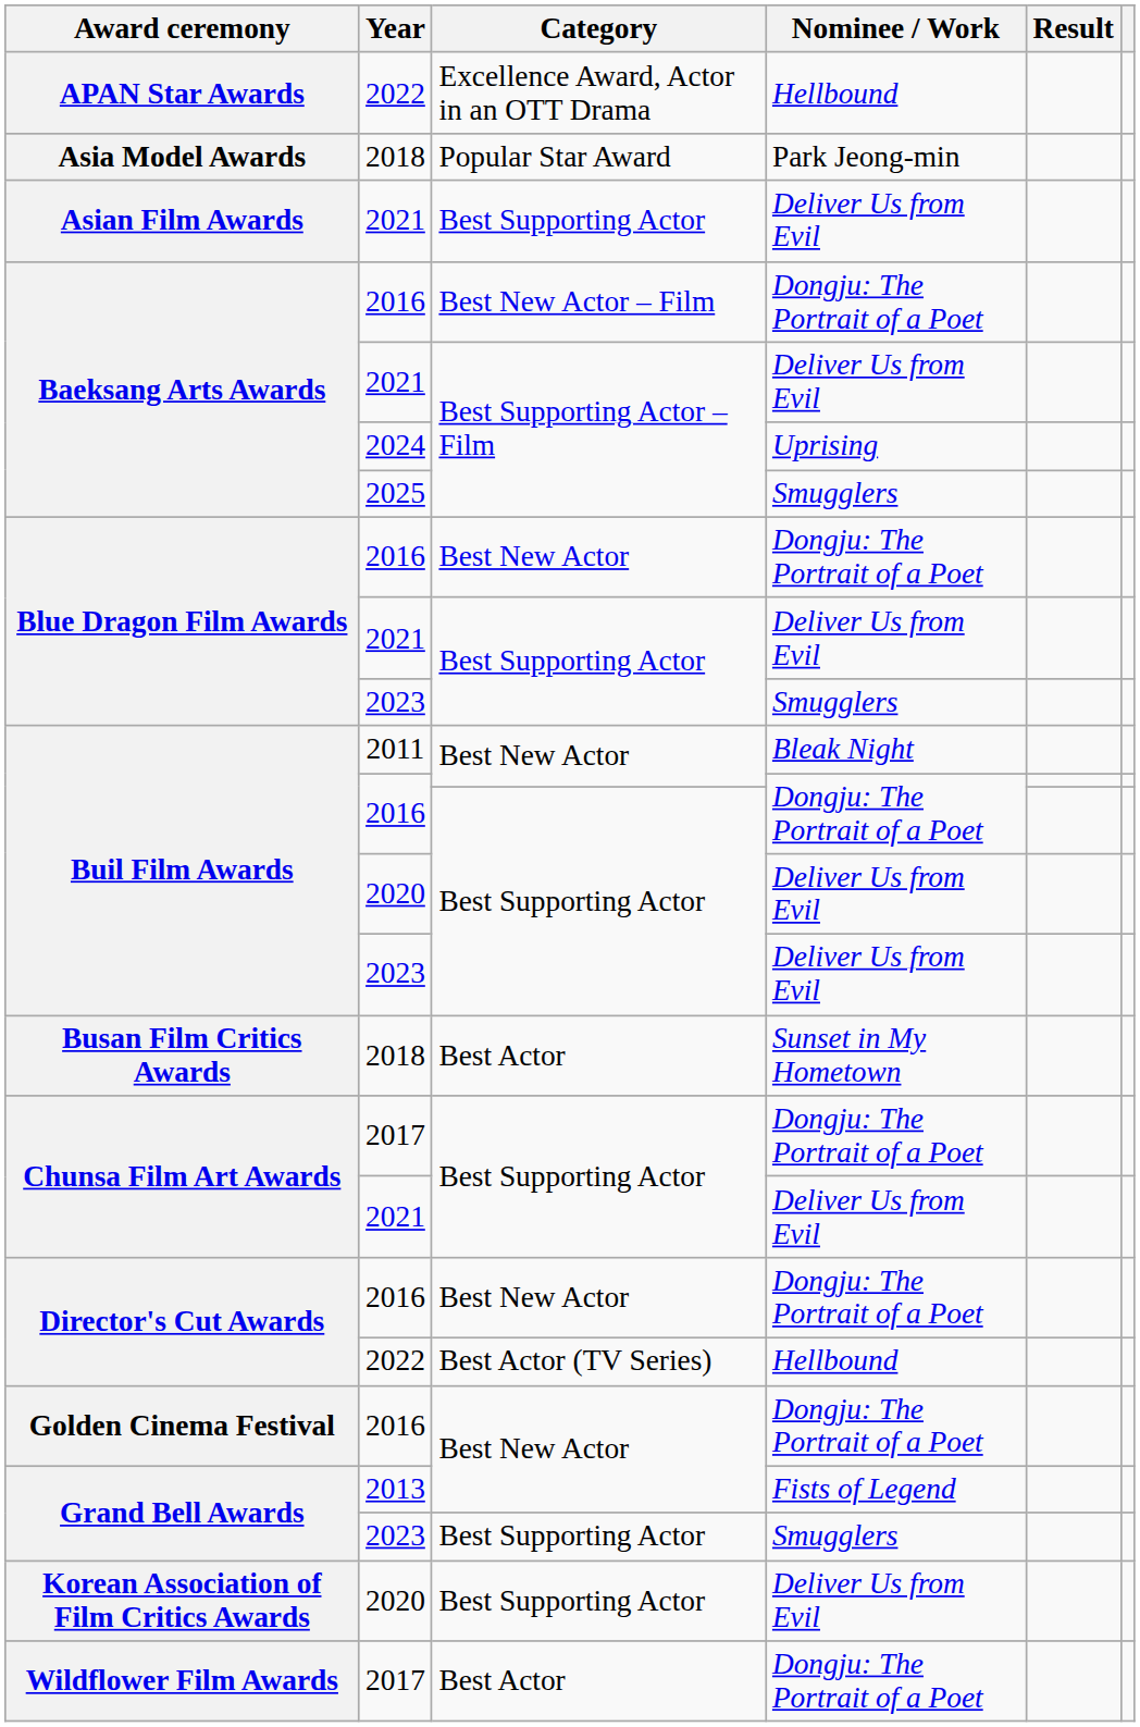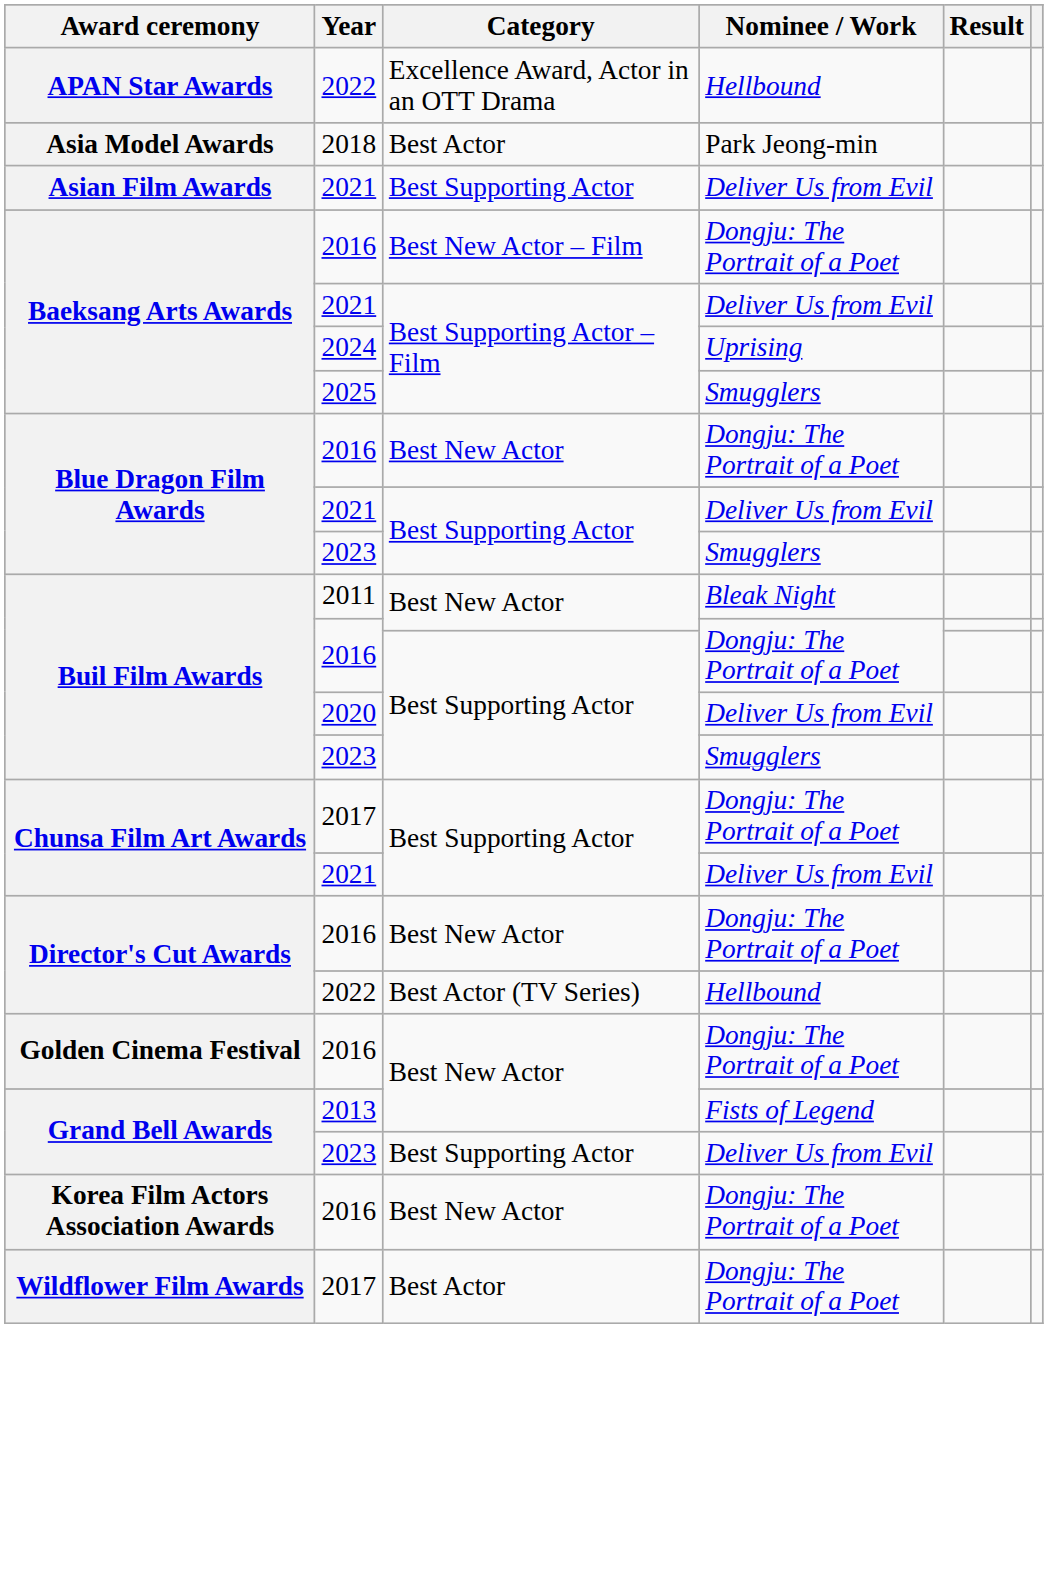 <table class="wikitable plainrowheaders sortable">
 <tr>
 <th scope="col">Award ceremony</th>
 <th scope="col">Year</th>
 <th scope="col">Category</th>
 <th scope="col">Nominee / Work</th>
 <th scope="col">Result</th>
 <th scope="col" class="unsortable"></th>
 </tr>
 <tr>
 <th scope="row"><a href='#'>APAN Star Awards</a></th>
 <td style="text-align:center"><a href='#'>2022</a></td>
 <td>Excellence Award, Actor in an OTT Drama</td>
 <td><em><a href='#'>Hellbound</a></em></td>
 <td></td>
 <td style="text-align:center"></td>
 </tr>
 <tr>
 <th scope="row">Asia Model Awards</th>
 <td style="text-align:center">2018</td>
-<td>Popular Star Award</td>
+<td>Best Actor</td>
 <td>Park Jeong-min</td>
 <td></td>
 <td style="text-align:center"></td>
 </tr>
 <tr>
 <th scope="row"><a href='#'>Asian Film Awards</a></th>
 <td style="text-align:center"><a href='#'>2021</a></td>
 <td><a href='#'>Best Supporting Actor</a></td>
 <td><em><a href='#'>Deliver Us from Evil</a></em></td>
 <td></td>
 <td style="text-align:center"></td>
 </tr>
 <tr>
 <th scope="row" rowspan="4"><a href='#'>Baeksang Arts Awards</a></th>
 <td style="text-align:center"><a href='#'>2016</a></td>
 <td><a href='#'>Best New Actor – Film</a></td>
 <td><em><a href='#'>Dongju: The Portrait of a Poet</a></em></td>
 <td></td>
 <td style="text-align:center"></td>
 </tr>
 <tr>
 <td style="text-align:center"><a href='#'>2021</a></td>
 <td rowspan="3"><a href='#'>Best Supporting Actor – Film</a></td>
 <td><em><a href='#'>Deliver Us from Evil</a></em></td>
 <td></td>
 <td style="text-align:center"></td>
 </tr>
 <tr>
 <td style="text-align:center"><a href='#'>2024</a></td>
 <td><em><a href='#'>Uprising</a></em></td>
 <td></td>
 <td></td>
 </tr>
 <tr>
 <td style="text-align:center"><a href='#'>2025</a></td>
 <td><a href='#'><em>Smugglers</em></a></td>
 <td></td>
 <td style="text-align:center"></td>
 </tr>
 <tr>
 <th scope="row" rowspan="3"><a href='#'>Blue Dragon Film Awards</a></th>
 <td style="text-align:center"><a href='#'>2016</a></td>
 <td><a href='#'>Best New Actor</a></td>
 <td><em><a href='#'>Dongju: The Portrait of a Poet</a></em></td>
 <td></td>
 <td style="text-align:center"></td>
 </tr>
 <tr>
 <td style="text-align:center"><a href='#'>2021</a></td>
 <td rowspan="2"><a href='#'>Best Supporting Actor</a></td>
 <td><em><a href='#'>Deliver Us from Evil</a></em></td>
 <td></td>
 <td style="text-align:center"></td>
 </tr>
 <tr>
 <td style="text-align:center"><a href='#'>2023</a></td>
 <td><a href='#'><em>Smugglers</em></a></td>
 <td></td>
 <td style="text-align:center"></td>
 </tr>
 <tr>
 <th scope="row" rowspan="5"><a href='#'>Buil Film Awards</a></th>
 <td style="text-align:center">2011</td>
 <td rowspan="2">Best New Actor</td>
 <td><em><a href='#'>Bleak Night</a></em></td>
 <td></td>
 <td></td>
 </tr>
 <tr>
 <td style="text-align:center" rowspan="2"><a href='#'>2016</a></td>
 <td rowspan="2"><em><a href='#'>Dongju: The Portrait of a Poet</a></em></td>
 <td></td>
 <td></td>
 </tr>
 <tr>
 <td rowspan="3">Best Supporting Actor</td>
 <td></td>
 <td></td>
 </tr>
 <tr>
 <td style="text-align:center"><a href='#'>2020</a></td>
 <td><em><a href='#'>Deliver Us from Evil</a></em></td>
 <td></td>
 <td style="text-align:center"></td>
 </tr>
 <tr>
 <td style="text-align:center"><a href='#'>2023</a></td>
-<td><em><a href='#'>Deliver Us from Evil</a></em></td>
-<td></td>
-<td style="text-align:center"></td>
-</tr>
-<tr>
-<th scope="row"><a href='#'>Busan Film Critics Awards</a></th>
-<td style="text-align:center">2018</td>
-<td>Best Actor</td>
-<td><em><a href='#'>Sunset in My Hometown</a></em></td>
+<td><a href='#'><em>Smugglers</em></a></td>
 <td></td>
 <td style="text-align:center"></td>
 </tr>
 <tr>
 <th scope="row" rowspan="2"><a href='#'>Chunsa Film Art Awards</a></th>
 <td style="text-align:center">2017</td>
 <td rowspan="2">Best Supporting Actor</td>
 <td><em><a href='#'>Dongju: The Portrait of a Poet</a></em></td>
 <td></td>
 <td style="text-align:center"></td>
 </tr>
 <tr>
 <td style="text-align:center"><a href='#'>2021</a></td>
 <td><em><a href='#'>Deliver Us from Evil</a></em></td>
 <td></td>
 <td style="text-align:center"></td>
 </tr>
 <tr>
 <th scope="row" rowspan="2"><a href='#'>Director's Cut Awards</a></th>
 <td style="text-align:center">2016</td>
 <td>Best New Actor</td>
 <td><em><a href='#'>Dongju: The Portrait of a Poet</a></em></td>
 <td></td>
 <td style="text-align:center"></td>
 </tr>
 <tr>
 <td style="text-align:center">2022</td>
 <td>Best Actor (TV Series)</td>
 <td><em><a href='#'>Hellbound</a></em></td>
 <td></td>
 <td style="text-align:center"></td>
 </tr>
 <tr>
 <th scope="row">Golden Cinema Festival</th>
 <td style="text-align:center">2016</td>
 <td rowspan="2">Best New Actor</td>
 <td><em><a href='#'>Dongju: The Portrait of a Poet</a></em></td>
 <td></td>
 <td></td>
 </tr>
 <tr>
 <th scope="row" rowspan="2"><a href='#'>Grand Bell Awards</a></th>
 <td style="text-align:center"><a href='#'>2013</a></td>
 <td><em><a href='#'>Fists of Legend</a></em></td>
 <td></td>
 <td></td>
 </tr>
 <tr>
 <td style="text-align:center"><a href='#'>2023</a></td>
 <td>Best Supporting Actor</td>
-<td><a href='#'><em>Smugglers</em></a></td>
+<td><em><a href='#'>Deliver Us from Evil</a></em></td>
 <td></td>
 <td style="text-align:center"></td>
 </tr>
 <tr>
-<th scope="row"><a href='#'>Korean Association of Film Critics Awards</a></th>
-<td style="text-align:center">2020</td>
-<td>Best Supporting Actor</td>
-<td><em><a href='#'>Deliver Us from Evil</a></em></td>
+<th scope="row">Korea Film Actors Association Awards</th>
+<td style="text-align:center">2016</td>
+<td>Best New Actor</td>
+<td><em><a href='#'>Dongju: The Portrait of a Poet</a></em></td>
 <td></td>
 <td style="text-align:center"></td>
 </tr>
 <tr>
 <th scope="row"><a href='#'>Wildflower Film Awards</a></th>
 <td style="text-align:center">2017</td>
 <td>Best Actor</td>
 <td><em><a href='#'>Dongju: The Portrait of a Poet</a></em></td>
 <td></td>
 <td></td>
 </tr>
 </table>
